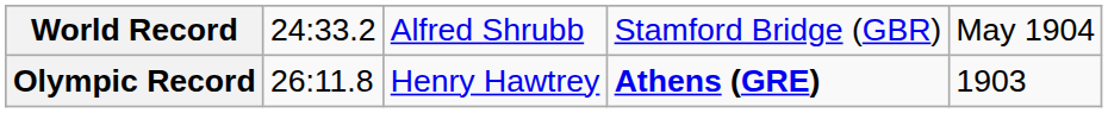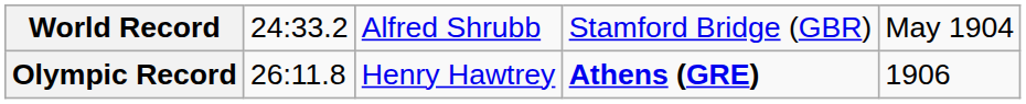 <table class="wikitable">
 <tr>
 <th>World Record</th>
 <td>24:33.2</td>
 <td> <a href='#'>Alfred Shrubb</a></td>
 <td><a href='#'>Stamford Bridge</a> (<a href='#'>GBR</a>)</td>
 <td>May 1904</td>
 </tr>
 <tr>
 <th>Olympic Record</th>
 <td>26:11.8</td>
 <td> <a href='#'>Henry Hawtrey</a></td>
 <td><strong><a href='#'>Athens</a> (<a href='#'>GRE</a>)</strong></td>
-<td>1903</td>
+<td>1906</td>
 </tr>
 </table>
